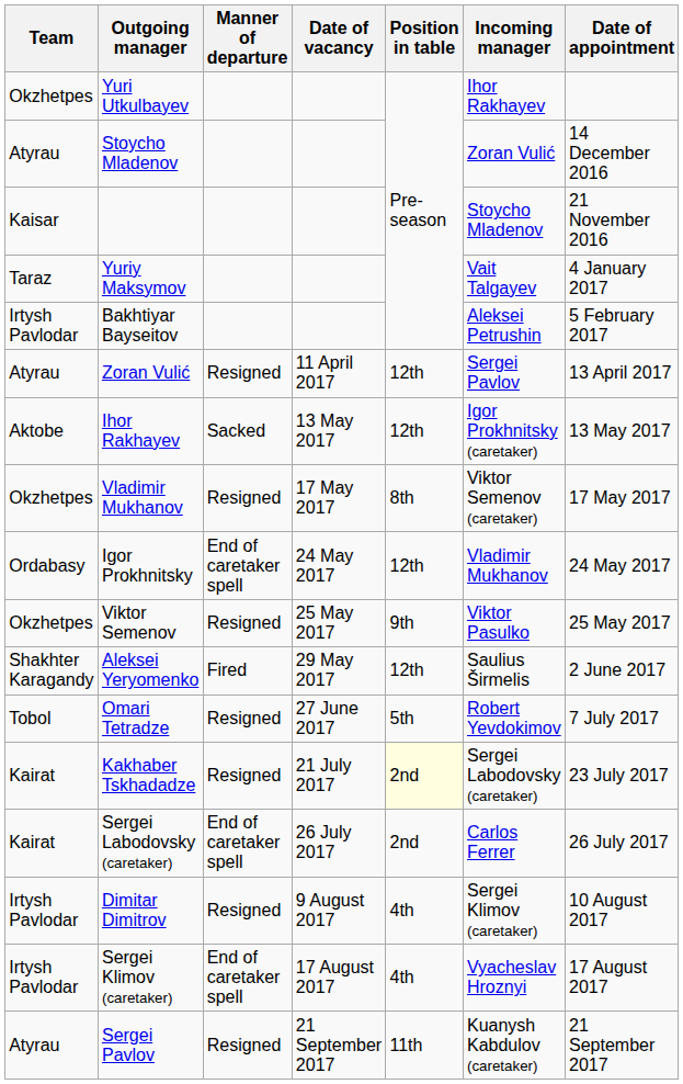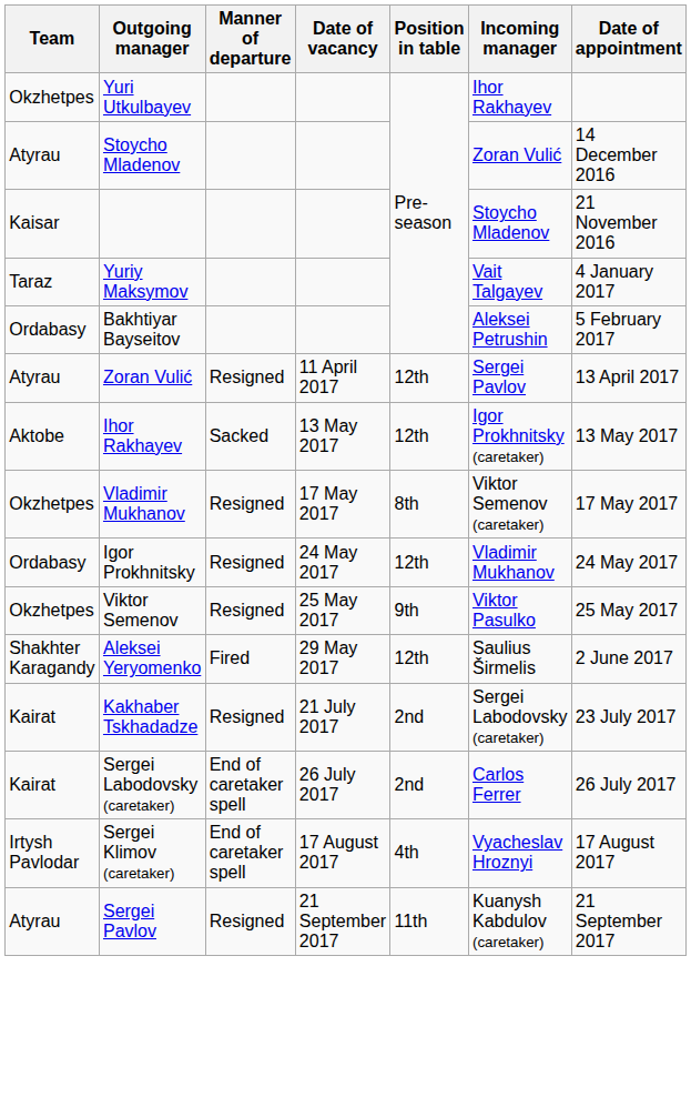 <table class="wikitable">
 <tr>
 <th>Team</th>
 <th>Outgoing manager</th>
 <th>Manner of departure</th>
 <th>Date of vacancy</th>
 <th>Position in table</th>
 <th>Incoming manager</th>
 <th>Date of appointment</th>
 </tr>
 <tr>
 <td>Okzhetpes</td>
 <td> <a href='#'>Yuri Utkulbayev</a></td>
 <td></td>
 <td></td>
 <td rowspan="5">Pre-season</td>
 <td> <a href='#'>Ihor Rakhayev</a></td>
 <td></td>
 </tr>
 <tr>
 <td>Atyrau</td>
 <td> <a href='#'>Stoycho Mladenov</a></td>
 <td></td>
 <td></td>
 <td> <a href='#'>Zoran Vulić</a></td>
 <td>14 December 2016</td>
 </tr>
 <tr>
 <td>Kaisar</td>
 <td></td>
 <td></td>
 <td></td>
 <td> <a href='#'>Stoycho Mladenov</a></td>
 <td>21 November 2016</td>
 </tr>
 <tr>
 <td>Taraz</td>
 <td> <a href='#'>Yuriy Maksymov</a></td>
 <td></td>
 <td></td>
 <td> <a href='#'>Vait Talgayev</a></td>
 <td>4 January 2017</td>
 </tr>
 <tr>
-<td>Irtysh Pavlodar</td>
+<td>Ordabasy</td>
 <td> Bakhtiyar Bayseitov</td>
 <td></td>
 <td></td>
 <td> <a href='#'>Aleksei Petrushin</a></td>
 <td>5 February 2017</td>
 </tr>
 <tr>
 <td>Atyrau</td>
 <td> <a href='#'>Zoran Vulić</a></td>
 <td>Resigned</td>
 <td>11 April 2017</td>
 <td>12th</td>
 <td> <a href='#'>Sergei Pavlov</a></td>
 <td>13 April 2017</td>
 </tr>
 <tr>
 <td>Aktobe</td>
 <td> <a href='#'>Ihor Rakhayev</a></td>
 <td>Sacked</td>
 <td>13 May 2017</td>
 <td>12th</td>
 <td> <a href='#'>Igor Prokhnitsky</a> <small>(caretaker)</small></td>
 <td>13 May 2017</td>
 </tr>
 <tr>
 <td>Okzhetpes</td>
 <td> <a href='#'>Vladimir Mukhanov</a></td>
 <td>Resigned</td>
 <td>17 May 2017</td>
 <td>8th</td>
 <td> Viktor Semenov <small>(caretaker)</small></td>
 <td>17 May 2017</td>
 </tr>
 <tr>
 <td>Ordabasy</td>
 <td> Igor Prokhnitsky</td>
-<td>End of caretaker spell</td>
+<td>Resigned</td>
 <td>24 May 2017</td>
 <td>12th</td>
 <td> <a href='#'>Vladimir Mukhanov</a></td>
 <td>24 May 2017</td>
 </tr>
 <tr>
 <td>Okzhetpes</td>
 <td> Viktor Semenov</td>
 <td>Resigned</td>
 <td>25 May 2017</td>
 <td>9th</td>
 <td> <a href='#'>Viktor Pasulko</a></td>
 <td>25 May 2017</td>
 </tr>
 <tr>
 <td>Shakhter Karagandy</td>
 <td> <a href='#'>Aleksei Yeryomenko</a></td>
 <td>Fired</td>
 <td>29 May 2017</td>
 <td>12th</td>
 <td> Saulius Širmelis</td>
 <td>2 June 2017</td>
 </tr>
 <tr>
-<td>Tobol</td>
-<td> <a href='#'>Omari Tetradze</a></td>
-<td>Resigned</td>
-<td>27 June 2017</td>
-<td>5th</td>
-<td> <a href='#'>Robert Yevdokimov</a></td>
-<td>7 July 2017</td>
-</tr>
-<tr>
 <td>Kairat</td>
 <td> <a href='#'>Kakhaber Tskhadadze</a></td>
 <td>Resigned</td>
 <td>21 July 2017</td>
-<td style="background: lightyellow;">2nd</td>
+<td>2nd</td>
 <td> Sergei Labodovsky <small>(caretaker)</small></td>
 <td>23 July 2017</td>
 </tr>
 <tr>
 <td>Kairat</td>
 <td> Sergei Labodovsky <small>(caretaker)</small></td>
 <td>End of caretaker spell</td>
 <td>26 July 2017</td>
 <td>2nd</td>
 <td> <a href='#'>Carlos Ferrer</a></td>
 <td>26 July 2017</td>
-</tr>
-<tr>
-<td>Irtysh Pavlodar</td>
-<td> <a href='#'>Dimitar Dimitrov</a></td>
-<td>Resigned</td>
-<td>9 August 2017</td>
-<td>4th</td>
-<td> Sergei Klimov <small>(caretaker)</small></td>
-<td>10 August 2017</td>
 </tr>
 <tr>
 <td>Irtysh Pavlodar</td>
 <td> Sergei Klimov <small>(caretaker)</small></td>
 <td>End of caretaker spell</td>
 <td>17 August 2017</td>
 <td>4th</td>
 <td> <a href='#'>Vyacheslav Hroznyi</a></td>
 <td>17 August 2017</td>
 </tr>
 <tr>
 <td>Atyrau</td>
 <td> <a href='#'>Sergei Pavlov</a></td>
 <td>Resigned</td>
 <td>21 September 2017</td>
 <td>11th</td>
 <td> Kuanysh Kabdulov <small>(caretaker)</small></td>
 <td>21 September 2017</td>
 </tr>
 </table>
